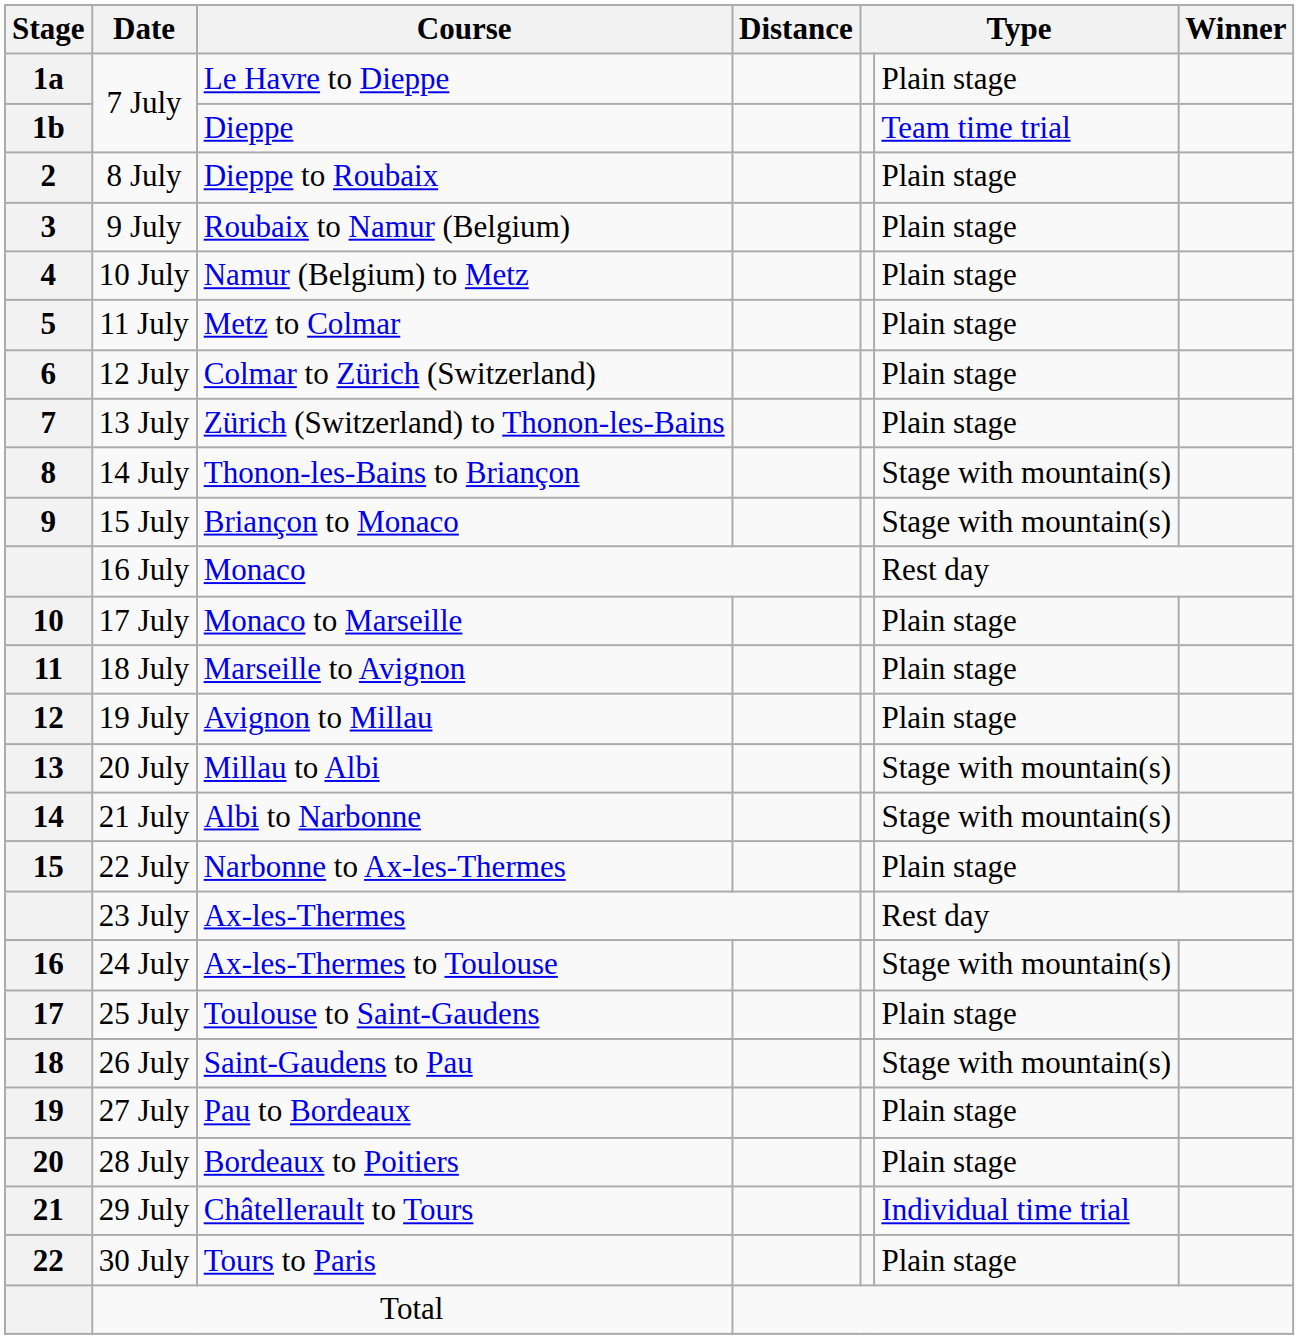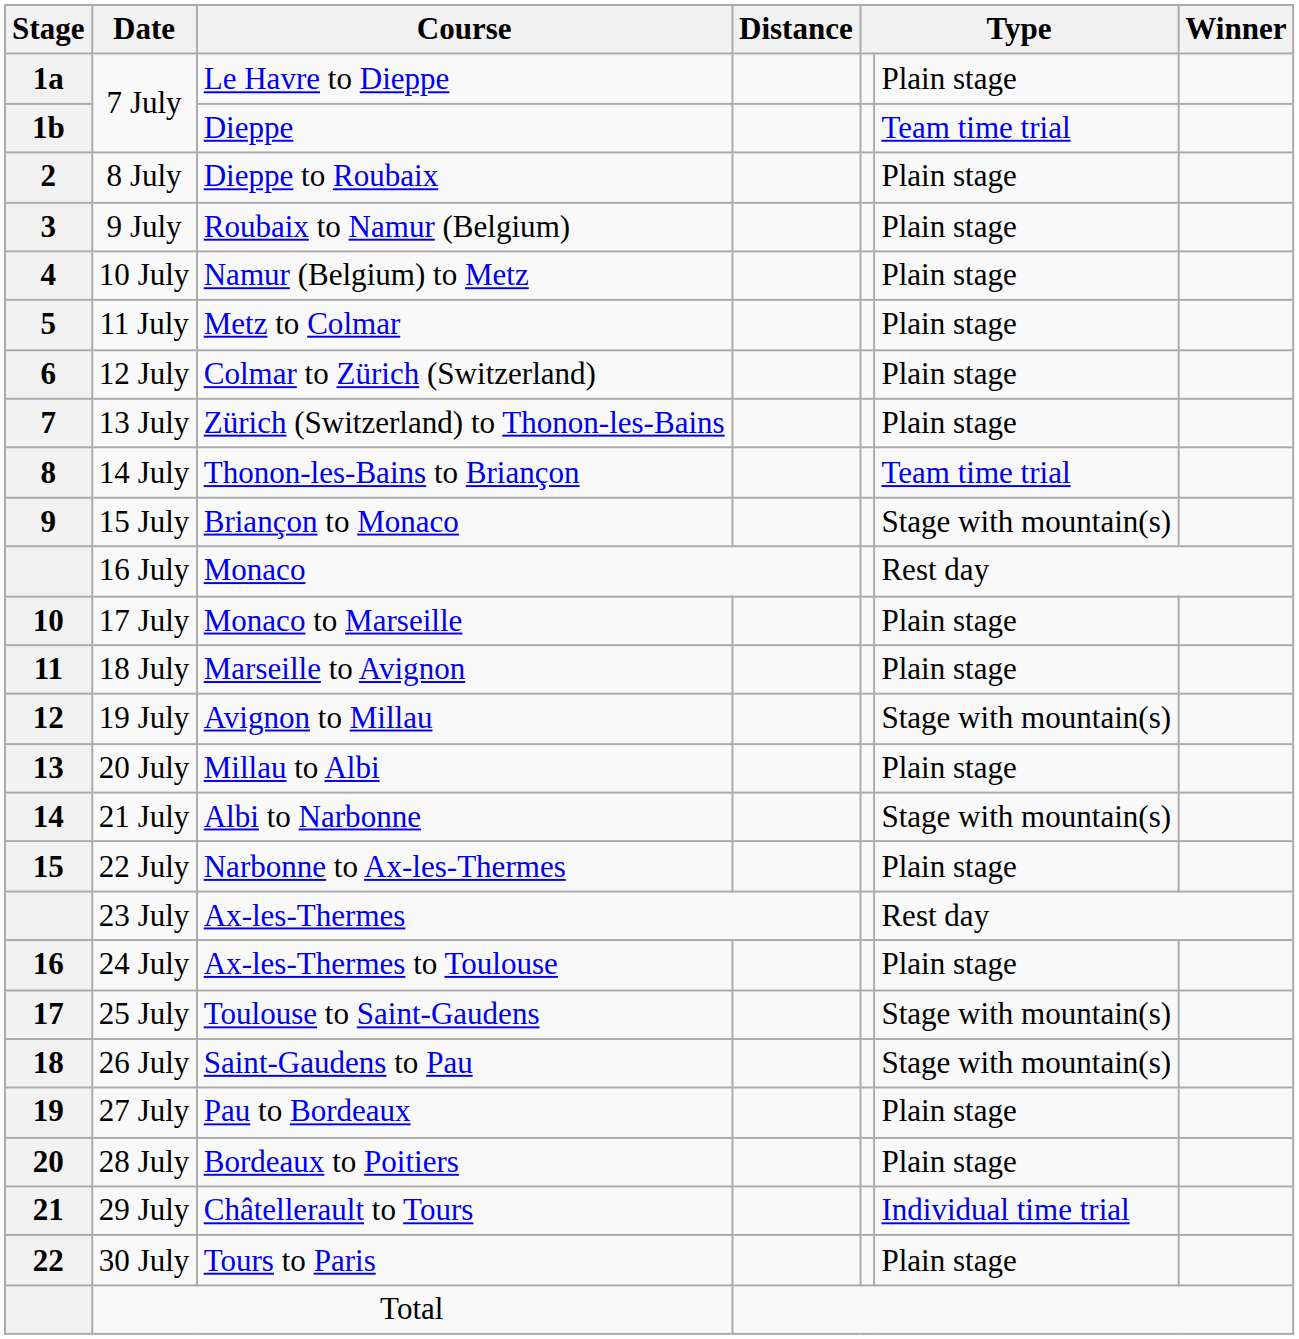 <table class="wikitable">
 <tr>
 <th scope="col">Stage</th>
 <th scope="col">Date</th>
 <th scope="col">Course</th>
 <th scope="col">Distance</th>
 <th scope="col" colspan="2">Type</th>
 <th scope="col">Winner</th>
 </tr>
 <tr>
 <th scope="row">1a</th>
 <td rowspan="2" style="text-align:center;">7 July</td>
 <td><a href='#'>Le Havre</a> to <a href='#'>Dieppe</a></td>
 <td style="text-align:center;"></td>
 <td></td>
 <td>Plain stage</td>
 <td></td>
 </tr>
 <tr>
 <th scope="row">1b</th>
 <td><a href='#'>Dieppe</a></td>
 <td style="text-align:center;"></td>
 <td></td>
 <td><a href='#'>Team time trial</a></td>
 <td></td>
 </tr>
 <tr>
 <th scope="row">2</th>
 <td style="text-align:center;">8 July</td>
 <td><a href='#'>Dieppe</a> to <a href='#'>Roubaix</a></td>
 <td style="text-align:center;"></td>
 <td></td>
 <td>Plain stage</td>
 <td></td>
 </tr>
 <tr>
 <th scope="row">3</th>
 <td style="text-align:center;">9 July</td>
 <td><a href='#'>Roubaix</a> to <a href='#'>Namur</a> (Belgium)</td>
 <td style="text-align:center;"></td>
 <td></td>
 <td>Plain stage</td>
 <td></td>
 </tr>
 <tr>
 <th scope="row">4</th>
 <td style="text-align:center;">10 July</td>
 <td><a href='#'>Namur</a> (Belgium) to <a href='#'>Metz</a></td>
 <td style="text-align:center;"></td>
 <td></td>
 <td>Plain stage</td>
 <td></td>
 </tr>
 <tr>
 <th scope="row">5</th>
 <td style="text-align:center;">11 July</td>
 <td><a href='#'>Metz</a> to <a href='#'>Colmar</a></td>
 <td style="text-align:center;"></td>
 <td></td>
 <td>Plain stage</td>
 <td></td>
 </tr>
 <tr>
 <th scope="row">6</th>
 <td style="text-align:center;">12 July</td>
 <td><a href='#'>Colmar</a> to <a href='#'>Zürich</a> (Switzerland)</td>
 <td style="text-align:center;"></td>
 <td></td>
 <td>Plain stage</td>
 <td></td>
 </tr>
 <tr>
 <th scope="row">7</th>
 <td style="text-align:center;">13 July</td>
 <td><a href='#'>Zürich</a> (Switzerland) to <a href='#'>Thonon-les-Bains</a></td>
 <td style="text-align:center;"></td>
 <td></td>
 <td>Plain stage</td>
 <td></td>
 </tr>
 <tr>
 <th scope="row">8</th>
 <td style="text-align:center;">14 July</td>
 <td><a href='#'>Thonon-les-Bains</a> to <a href='#'>Briançon</a></td>
 <td style="text-align:center;"></td>
 <td></td>
-<td>Stage with mountain(s)</td>
+<td><a href='#'>Team time trial</a></td>
 <td></td>
 </tr>
 <tr>
 <th scope="row">9</th>
 <td style="text-align:center;">15 July</td>
 <td><a href='#'>Briançon</a> to <a href='#'>Monaco</a></td>
 <td style="text-align:center;"></td>
 <td></td>
 <td>Stage with mountain(s)</td>
 <td></td>
 </tr>
 <tr>
 <th scope="row"></th>
 <td style="text-align:center;">16 July</td>
 <td colspan="2"><a href='#'>Monaco</a></td>
 <td></td>
 <td colspan="2">Rest day</td>
 </tr>
 <tr>
 <th scope="row">10</th>
 <td style="text-align:center;">17 July</td>
 <td><a href='#'>Monaco</a> to <a href='#'>Marseille</a></td>
 <td style="text-align:center;"></td>
 <td></td>
 <td>Plain stage</td>
 <td></td>
 </tr>
 <tr>
 <th scope="row">11</th>
 <td style="text-align:center;">18 July</td>
 <td><a href='#'>Marseille</a> to <a href='#'>Avignon</a></td>
 <td style="text-align:center;"></td>
 <td></td>
 <td>Plain stage</td>
 <td></td>
 </tr>
 <tr>
 <th scope="row">12</th>
 <td style="text-align:center;">19 July</td>
 <td><a href='#'>Avignon</a> to <a href='#'>Millau</a></td>
 <td style="text-align:center;"></td>
 <td></td>
-<td>Plain stage</td>
+<td>Stage with mountain(s)</td>
 <td></td>
 </tr>
 <tr>
 <th scope="row">13</th>
 <td style="text-align:center;">20 July</td>
 <td><a href='#'>Millau</a> to <a href='#'>Albi</a></td>
 <td style="text-align:center;"></td>
 <td></td>
-<td>Stage with mountain(s)</td>
+<td>Plain stage</td>
 <td></td>
 </tr>
 <tr>
 <th scope="row">14</th>
 <td style="text-align:center;">21 July</td>
 <td><a href='#'>Albi</a> to <a href='#'>Narbonne</a></td>
 <td style="text-align:center;"></td>
 <td></td>
 <td>Stage with mountain(s)</td>
 <td></td>
 </tr>
 <tr>
 <th scope="row">15</th>
 <td style="text-align:center;">22 July</td>
 <td><a href='#'>Narbonne</a> to <a href='#'>Ax-les-Thermes</a></td>
 <td style="text-align:center;"></td>
 <td></td>
 <td>Plain stage</td>
 <td></td>
 </tr>
 <tr>
 <th scope="row"></th>
 <td style="text-align:center;">23 July</td>
 <td colspan="2"><a href='#'>Ax-les-Thermes</a></td>
 <td></td>
 <td colspan="2">Rest day</td>
 </tr>
 <tr>
 <th scope="row">16</th>
 <td style="text-align:center;">24 July</td>
 <td><a href='#'>Ax-les-Thermes</a> to <a href='#'>Toulouse</a></td>
 <td style="text-align:center;"></td>
 <td></td>
-<td>Stage with mountain(s)</td>
+<td>Plain stage</td>
 <td></td>
 </tr>
 <tr>
 <th scope="row">17</th>
 <td style="text-align:center;">25 July</td>
 <td><a href='#'>Toulouse</a> to <a href='#'>Saint-Gaudens</a></td>
 <td style="text-align:center;"></td>
 <td></td>
-<td>Plain stage</td>
+<td>Stage with mountain(s)</td>
 <td></td>
 </tr>
 <tr>
 <th scope="row">18</th>
 <td style="text-align:center;">26 July</td>
 <td><a href='#'>Saint-Gaudens</a> to <a href='#'>Pau</a></td>
 <td style="text-align:center;"></td>
 <td></td>
 <td>Stage with mountain(s)</td>
 <td></td>
 </tr>
 <tr>
 <th scope="row">19</th>
 <td style="text-align:center;">27 July</td>
 <td><a href='#'>Pau</a> to <a href='#'>Bordeaux</a></td>
 <td style="text-align:center;"></td>
 <td></td>
 <td>Plain stage</td>
 <td></td>
 </tr>
 <tr>
 <th scope="row">20</th>
 <td style="text-align:center;">28 July</td>
 <td><a href='#'>Bordeaux</a> to <a href='#'>Poitiers</a></td>
 <td style="text-align:center;"></td>
 <td></td>
 <td>Plain stage</td>
 <td></td>
 </tr>
 <tr>
 <th scope="row">21</th>
 <td style="text-align:center;">29 July</td>
 <td><a href='#'>Châtellerault</a> to <a href='#'>Tours</a></td>
 <td style="text-align:center;"></td>
 <td></td>
 <td><a href='#'>Individual time trial</a></td>
 <td></td>
 </tr>
 <tr>
 <th scope="row">22</th>
 <td style="text-align:center;">30 July</td>
 <td><a href='#'>Tours</a> to <a href='#'>Paris</a></td>
 <td style="text-align:center;"></td>
 <td></td>
 <td>Plain stage</td>
 <td></td>
 </tr>
 <tr>
 <th scope="row"></th>
 <td colspan="2" style="text-align:center">Total</td>
 <td colspan="4" style="text-align:center"></td>
 </tr>
 </table>
